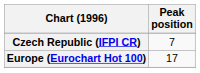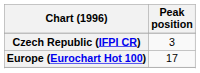 <table class="wikitable sortable plainrowheaders" style="text-align:center">
 <tr>
 <th>Chart (1996)</th>
 <th>Peak<br>position</th>
 </tr>
 <tr>
 </tr>
 <tr>
 </tr>
 <tr>
 <th scope="row">Czech Republic (<a href='#'>IFPI CR</a>)</th>
-<td>7</td>
+<td>3</td>
 </tr>
 <tr>
 <th scope="row">Europe (<a href='#'>Eurochart Hot 100</a>)</th>
 <td>17</td>
 </tr>
 <tr>
 </tr>
 <tr>
 </tr>
 <tr>
 </tr>
 <tr>
 </tr>
 <tr>
 </tr>
 </table>
